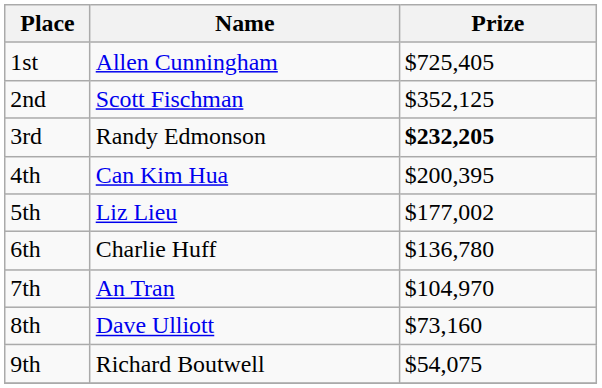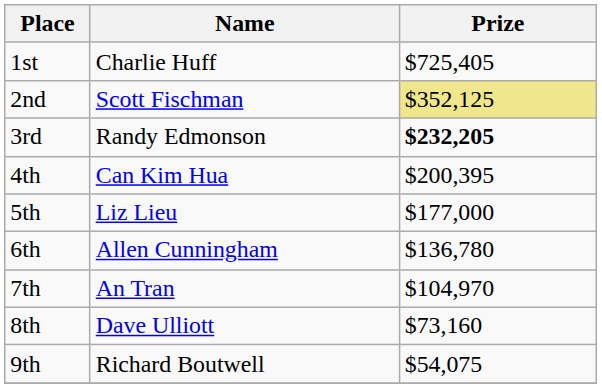 <table class="wikitable">
 <tr>
 <th width="50">Place</th>
 <th width="200">Name</th>
 <th width="125">Prize</th>
 </tr>
 <tr>
 <td>1st</td>
-<td><a href='#'>Allen Cunningham</a></td>
+<td>Charlie Huff</td>
 <td>$725,405</td>
 </tr>
 <tr>
 <td>2nd</td>
 <td><a href='#'>Scott Fischman</a></td>
-<td>$352,125</td>
+<td style="background: khaki;">$352,125</td>
 </tr>
 <tr>
 <td>3rd</td>
 <td>Randy Edmonson</td>
 <td><strong>$232,205</strong></td>
 </tr>
 <tr>
 <td>4th</td>
 <td><a href='#'>Can Kim Hua</a></td>
 <td>$200,395</td>
 </tr>
 <tr>
 <td>5th</td>
 <td><a href='#'>Liz Lieu</a></td>
-<td>$177,002</td>
+<td>$177,000</td>
 </tr>
 <tr>
 <td>6th</td>
-<td>Charlie Huff</td>
+<td><a href='#'>Allen Cunningham</a></td>
 <td>$136,780</td>
 </tr>
 <tr>
 <td>7th</td>
 <td><a href='#'>An Tran</a></td>
 <td>$104,970</td>
 </tr>
 <tr>
 <td>8th</td>
 <td><a href='#'>Dave Ulliott</a></td>
 <td>$73,160</td>
 </tr>
 <tr>
 <td>9th</td>
 <td>Richard Boutwell</td>
 <td>$54,075</td>
 </tr>
 <tr>
 </tr>
 </table>
